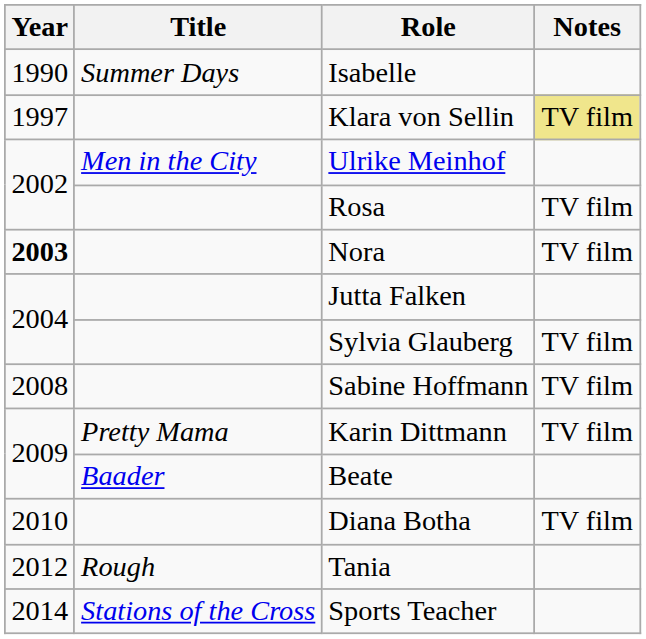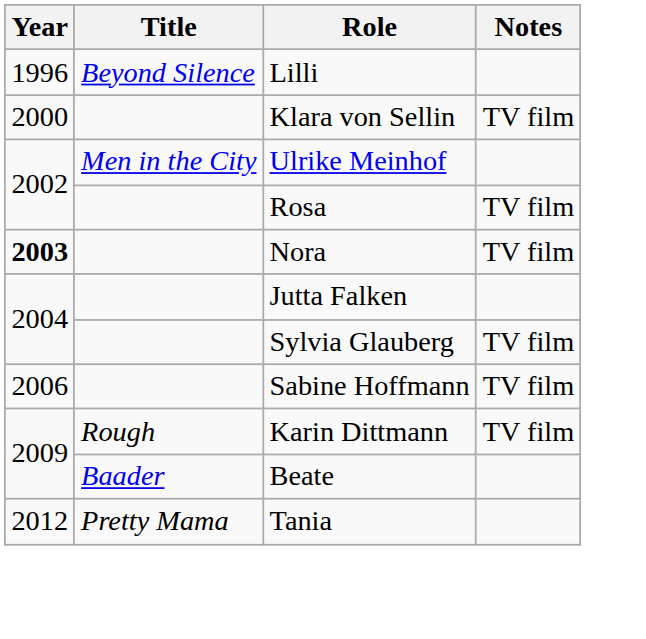 <table class="wikitable sortable">
 <tr>
 <th>Year</th>
 <th>Title</th>
 <th>Role</th>
 <th class="unsortable">Notes</th>
 </tr>
 <tr>
-<td>1990</td>
-<td><em>Summer Days</em></td>
-<td>Isabelle</td>
+<td>1996</td>
+<td><em><a href='#'>Beyond Silence</a></em></td>
+<td>Lilli</td>
 <td></td>
 </tr>
 <tr>
-<td>1997</td>
+<td>2000</td>
 <td><em></em></td>
 <td>Klara von Sellin</td>
-<td style="background: khaki;">TV film</td>
+<td>TV film</td>
 </tr>
 <tr>
 <td rowspan=2>2002</td>
 <td><em><a href='#'>Men in the City</a></em></td>
 <td><a href='#'>Ulrike Meinhof</a></td>
 <td></td>
 </tr>
 <tr>
 <td><em></em></td>
 <td>Rosa</td>
 <td>TV film</td>
 </tr>
 <tr>
 <td><strong>2003</strong></td>
 <td><em></em></td>
 <td>Nora</td>
 <td>TV film</td>
 </tr>
 <tr>
 <td rowspan=2>2004</td>
 <td><em></em></td>
 <td>Jutta Falken</td>
 <td></td>
 </tr>
 <tr>
 <td><em></em></td>
 <td>Sylvia Glauberg</td>
 <td>TV film</td>
 </tr>
 <tr>
-<td>2008</td>
+<td>2006</td>
 <td><em></em></td>
 <td>Sabine Hoffmann</td>
 <td>TV film</td>
 </tr>
 <tr>
 <td rowspan=2>2009</td>
-<td><em>Pretty Mama</em></td>
+<td><em>Rough</em></td>
 <td>Karin Dittmann</td>
 <td>TV film</td>
 </tr>
 <tr>
 <td><em><a href='#'>Baader</a></em></td>
 <td>Beate</td>
 <td></td>
 </tr>
 <tr>
-<td>2010</td>
-<td><em></em></td>
-<td>Diana Botha</td>
-<td>TV film</td>
-</tr>
-<tr>
 <td>2012</td>
-<td><em>Rough</em></td>
+<td><em>Pretty Mama</em></td>
 <td>Tania</td>
 <td></td>
 </tr>
-<tr>
-<td>2014</td>
-<td><em><a href='#'>Stations of the Cross</a></em></td>
-<td>Sports Teacher</td>
-<td></td>
-</tr>
 </table>
